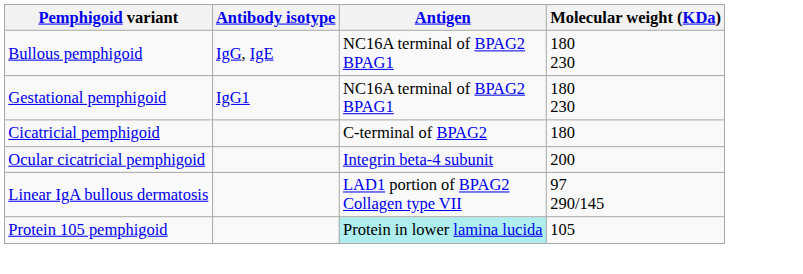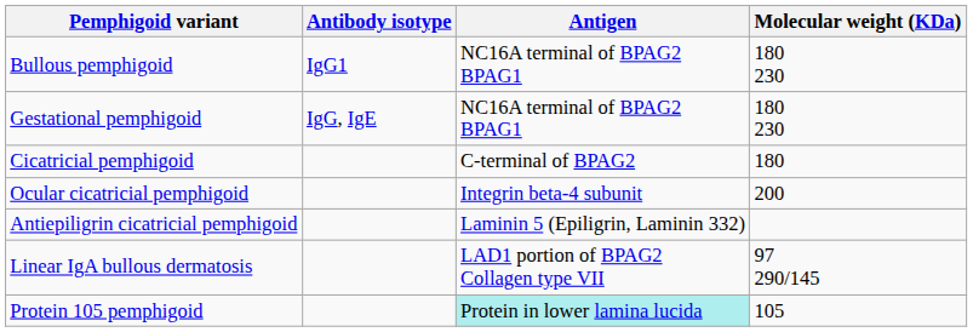 <table class="wikitable">
 <tr>
 <th><a href='#'>Pemphigoid</a> variant</th>
 <th><a href='#'>Antibody isotype</a></th>
 <th><a href='#'>Antigen</a></th>
 <th>Molecular weight (<a href='#'>KDa</a>)</th>
 </tr>
 <tr>
 <td><a href='#'>Bullous pemphigoid</a></td>
-<td><a href='#'>IgG</a>, <a href='#'>IgE</a></td>
+<td><a href='#'>IgG1</a></td>
 <td>NC16A terminal of <a href='#'>BPAG2</a><br><a href='#'>BPAG1</a></td>
 <td>180<br>230</td>
 </tr>
 <tr>
 <td><a href='#'>Gestational pemphigoid</a></td>
-<td><a href='#'>IgG1</a></td>
+<td><a href='#'>IgG</a>, <a href='#'>IgE</a></td>
 <td>NC16A terminal of <a href='#'>BPAG2</a><br><a href='#'>BPAG1</a></td>
 <td>180<br>230</td>
 </tr>
 <tr>
 <td><a href='#'>Cicatricial pemphigoid</a></td>
 <td></td>
 <td>C-terminal of <a href='#'>BPAG2</a></td>
 <td>180</td>
 </tr>
 <tr>
 <td><a href='#'>Ocular cicatricial pemphigoid</a></td>
 <td></td>
 <td><a href='#'>Integrin beta-4 subunit</a></td>
 <td>200</td>
 </tr>
 <tr>
+<td><a href='#'>Antiepiligrin cicatricial pemphigoid</a></td>
+<td></td>
+<td><a href='#'>Laminin 5</a> (Epiligrin, Laminin 332)</td>
+<td></td>
+</tr>
+<tr>
 <td><a href='#'>Linear IgA bullous dermatosis</a></td>
 <td></td>
 <td><a href='#'>LAD1</a> portion of <a href='#'>BPAG2</a><br><a href='#'>Collagen type VII</a><br></td>
 <td>97<br>290/145</td>
 </tr>
 <tr>
 <td><a href='#'>Protein 105 pemphigoid</a></td>
 <td></td>
 <td style="background: paleturquoise;">Protein in lower <a href='#'>lamina lucida</a></td>
 <td>105</td>
 </tr>
 </table>
